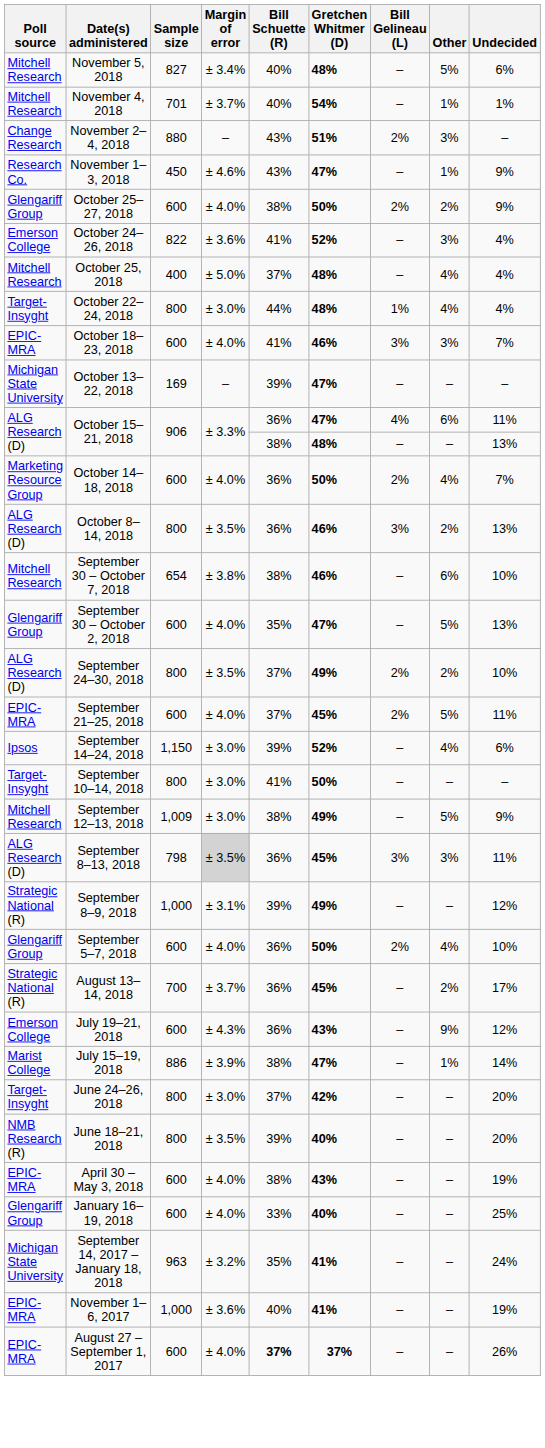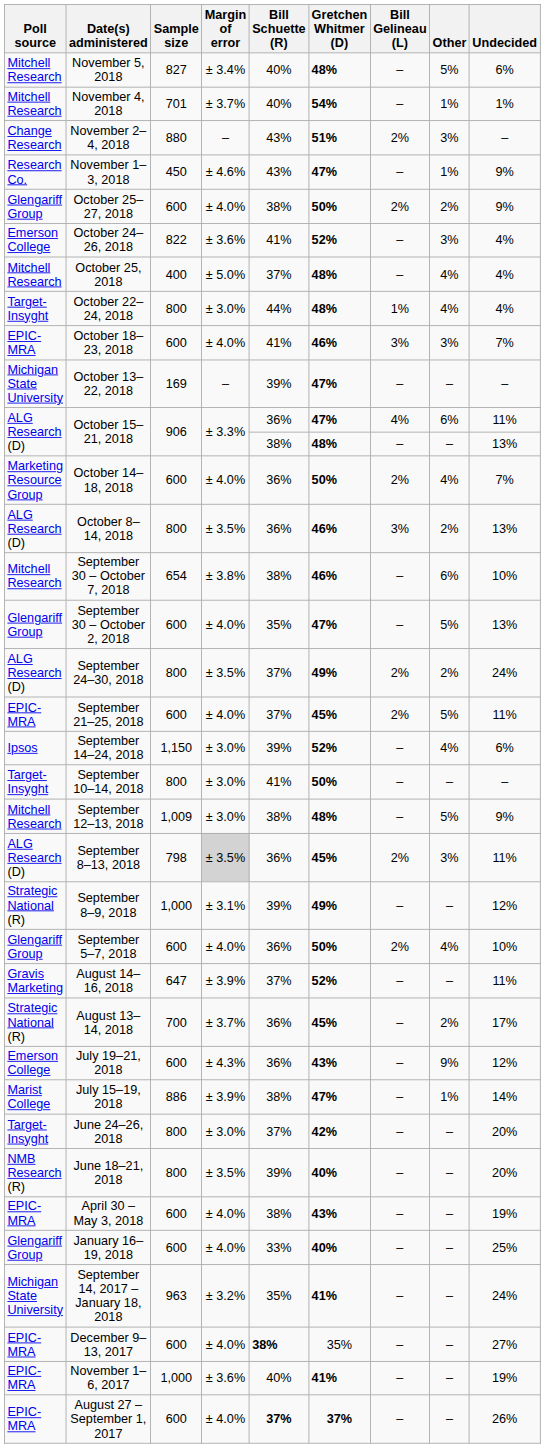 <table class="wikitable" style="font-size:90%">
 <tr valign=bottom>
 <th>Poll source</th>
 <th>Date(s)<br>administered</th>
 <th>Sample<br>size</th>
 <th>Margin<br>of error</th>
 <th style="width:75px;">Bill<br>Schuette (R)</th>
 <th style="width:75px;">Gretchen<br>Whitmer (D)</th>
 <th style="width:75px;">Bill<br>Gelineau (L)</th>
 <th>Other</th>
 <th>Undecided</th>
 </tr>
 <tr>
 <td><a href='#'>Mitchell Research</a></td>
 <td align=center>November 5, 2018</td>
 <td align=center>827</td>
 <td align=center>± 3.4%</td>
 <td align=center>40%</td>
 <td><strong>48%</strong></td>
 <td align=center>–</td>
 <td align=center>5%</td>
 <td align=center>6%</td>
 </tr>
 <tr>
 <td><a href='#'>Mitchell Research</a></td>
 <td align=center>November 4, 2018</td>
 <td align=center>701</td>
 <td align=center>± 3.7%</td>
 <td align=center>40%</td>
 <td><strong>54%</strong></td>
 <td align=center>–</td>
 <td align=center>1%</td>
 <td align=center>1%</td>
 </tr>
 <tr>
 <td><a href='#'>Change Research</a></td>
 <td align=center>November 2–4, 2018</td>
 <td align=center>880</td>
 <td align=center>–</td>
 <td align=center>43%</td>
 <td><strong>51%</strong></td>
 <td align=center>2%</td>
 <td align=center>3%</td>
 <td align=center>–</td>
 </tr>
 <tr>
 <td><a href='#'>Research Co.</a></td>
 <td align=center>November 1–3, 2018</td>
 <td align=center>450</td>
 <td align=center>± 4.6%</td>
 <td align=center>43%</td>
 <td><strong>47%</strong></td>
 <td align=center>–</td>
 <td align=center>1%</td>
 <td align=center>9%</td>
 </tr>
 <tr>
 <td><a href='#'>Glengariff Group</a></td>
 <td align=center>October 25–27, 2018</td>
 <td align=center>600</td>
 <td align=center>± 4.0%</td>
 <td align=center>38%</td>
 <td><strong>50%</strong></td>
 <td align=center>2%</td>
 <td align=center>2%</td>
 <td align=center>9%</td>
 </tr>
 <tr>
 <td><a href='#'>Emerson College</a></td>
 <td align=center>October 24–26, 2018</td>
 <td align=center>822</td>
 <td align=center>± 3.6%</td>
 <td align=center>41%</td>
 <td><strong>52%</strong></td>
 <td align=center>–</td>
 <td align=center>3%</td>
 <td align=center>4%</td>
 </tr>
 <tr>
 <td><a href='#'>Mitchell Research</a></td>
 <td align=center>October 25, 2018</td>
 <td align=center>400</td>
 <td align=center>± 5.0%</td>
 <td align=center>37%</td>
 <td><strong>48%</strong></td>
 <td align=center>–</td>
 <td align=center>4%</td>
 <td align=center>4%</td>
 </tr>
 <tr>
 <td><a href='#'>Target-Insyght</a></td>
 <td align=center>October 22–24, 2018</td>
 <td align=center>800</td>
 <td align=center>± 3.0%</td>
 <td align=center>44%</td>
 <td><strong>48%</strong></td>
 <td align=center>1%</td>
 <td align=center>4%</td>
 <td align=center>4%</td>
 </tr>
 <tr>
 <td><a href='#'>EPIC-MRA</a></td>
 <td align=center>October 18–23, 2018</td>
 <td align=center>600</td>
 <td align=center>± 4.0%</td>
 <td align=center>41%</td>
 <td><strong>46%</strong></td>
 <td align=center>3%</td>
 <td align=center>3%</td>
 <td align=center>7%</td>
 </tr>
 <tr>
 <td><a href='#'>Michigan State University</a></td>
 <td align=center>October 13–22, 2018</td>
 <td align=center>169</td>
 <td align=center>–</td>
 <td align=center>39%</td>
 <td><strong>47%</strong></td>
 <td align=center>–</td>
 <td align=center>–</td>
 <td align=center>–</td>
 </tr>
 <tr>
 <td rowspan=2><a href='#'>ALG Research</a> (D)</td>
 <td rowspan=2 align=center>October 15–21, 2018</td>
 <td rowspan=2 align=center>906</td>
 <td rowspan=2 align=center>± 3.3%</td>
 <td align=center>36%</td>
 <td><strong>47%</strong></td>
 <td align=center>4%</td>
 <td align=center>6%</td>
 <td align=center>11%</td>
 </tr>
 <tr>
 <td align=center>38%</td>
 <td><strong>48%</strong></td>
 <td align=center>–</td>
 <td align=center>–</td>
 <td align=center>13%</td>
 </tr>
 <tr>
 <td><a href='#'>Marketing Resource Group</a></td>
 <td align=center>October 14–18, 2018</td>
 <td align=center>600</td>
 <td align=center>± 4.0%</td>
 <td align=center>36%</td>
 <td><strong>50%</strong></td>
 <td align=center>2%</td>
 <td align=center>4%</td>
 <td align=center>7%</td>
 </tr>
 <tr>
 <td><a href='#'>ALG Research</a> (D)</td>
 <td align=center>October 8–14, 2018</td>
 <td align=center>800</td>
 <td align=center>± 3.5%</td>
 <td align=center>36%</td>
 <td><strong>46%</strong></td>
 <td align=center>3%</td>
 <td align=center>2%</td>
 <td align=center>13%</td>
 </tr>
 <tr>
 <td><a href='#'>Mitchell Research</a></td>
 <td align=center>September 30 – October 7, 2018</td>
 <td align=center>654</td>
 <td align=center>± 3.8%</td>
 <td align=center>38%</td>
 <td><strong>46%</strong></td>
 <td align=center>–</td>
 <td align=center>6%</td>
 <td align=center>10%</td>
 </tr>
 <tr>
 <td><a href='#'>Glengariff Group</a></td>
 <td align=center>September 30 – October 2, 2018</td>
 <td align=center>600</td>
 <td align=center>± 4.0%</td>
 <td align=center>35%</td>
 <td><strong>47%</strong></td>
 <td align=center>–</td>
 <td align=center>5%</td>
 <td align=center>13%</td>
 </tr>
 <tr>
 <td><a href='#'>ALG Research</a> (D)</td>
 <td align=center>September 24–30, 2018</td>
 <td align=center>800</td>
 <td align=center>± 3.5%</td>
 <td align=center>37%</td>
 <td><strong>49%</strong></td>
 <td align=center>2%</td>
 <td align=center>2%</td>
-<td align=center>10%</td>
+<td align=center>24%</td>
 </tr>
 <tr>
 <td><a href='#'>EPIC-MRA</a></td>
 <td align=center>September 21–25, 2018</td>
 <td align=center>600</td>
 <td align=center>± 4.0%</td>
 <td align=center>37%</td>
 <td><strong>45%</strong></td>
 <td align=center>2%</td>
 <td align=center>5%</td>
 <td align=center>11%</td>
 </tr>
 <tr>
 <td><a href='#'>Ipsos</a></td>
 <td align=center>September 14–24, 2018</td>
 <td align=center>1,150</td>
 <td align=center>± 3.0%</td>
 <td align=center>39%</td>
 <td><strong>52%</strong></td>
 <td align=center>–</td>
 <td align=center>4%</td>
 <td align=center>6%</td>
 </tr>
 <tr>
 <td><a href='#'>Target-Insyght</a></td>
 <td align=center>September 10–14, 2018</td>
 <td align=center>800</td>
 <td align=center>± 3.0%</td>
 <td align=center>41%</td>
 <td><strong>50%</strong></td>
 <td align=center>–</td>
 <td align=center>–</td>
 <td align=center>–</td>
 </tr>
 <tr>
 <td><a href='#'>Mitchell Research</a></td>
 <td align=center>September 12–13, 2018</td>
 <td align=center>1,009</td>
 <td align=center>± 3.0%</td>
 <td align=center>38%</td>
-<td><strong>49%</strong></td>
+<td><strong>48%</strong></td>
 <td align=center>–</td>
 <td align=center>5%</td>
 <td align=center>9%</td>
 </tr>
 <tr>
 <td><a href='#'>ALG Research</a> (D)</td>
 <td align=center>September 8–13, 2018</td>
 <td align=center>798</td>
 <td align=center style="background: lightgrey;">± 3.5%</td>
 <td align=center>36%</td>
 <td><strong>45%</strong></td>
-<td align=center>3%</td>
+<td align=center>2%</td>
 <td align=center>3%</td>
 <td align=center>11%</td>
 </tr>
 <tr>
 <td><a href='#'>Strategic National</a> (R)</td>
 <td align=center>September 8–9, 2018</td>
 <td align=center>1,000</td>
 <td align=center>± 3.1%</td>
 <td align=center>39%</td>
 <td><strong>49%</strong></td>
 <td align=center>–</td>
 <td align=center>–</td>
 <td align=center>12%</td>
 </tr>
 <tr>
 <td><a href='#'>Glengariff Group</a></td>
 <td align=center>September 5–7, 2018</td>
 <td align=center>600</td>
 <td align=center>± 4.0%</td>
 <td align=center>36%</td>
 <td><strong>50%</strong></td>
 <td align=center>2%</td>
 <td align=center>4%</td>
 <td align=center>10%</td>
+</tr>
+<tr>
+<td><a href='#'>Gravis Marketing</a></td>
+<td align=center>August 14–16, 2018</td>
+<td align=center>647</td>
+<td align=center>± 3.9%</td>
+<td align=center>37%</td>
+<td><strong>52%</strong></td>
+<td align=center>–</td>
+<td align=center>–</td>
+<td align=center>11%</td>
 </tr>
 <tr>
 <td><a href='#'>Strategic National</a> (R)</td>
 <td align=center>August 13–14, 2018</td>
 <td align=center>700</td>
 <td align=center>± 3.7%</td>
 <td align=center>36%</td>
 <td><strong>45%</strong></td>
 <td align=center>–</td>
 <td align=center>2%</td>
 <td align=center>17%</td>
 </tr>
 <tr>
 <td><a href='#'>Emerson College</a></td>
 <td align=center>July 19–21, 2018</td>
 <td align=center>600</td>
 <td align=center>± 4.3%</td>
 <td align=center>36%</td>
 <td><strong>43%</strong></td>
 <td align=center>–</td>
 <td align=center>9%</td>
 <td align=center>12%</td>
 </tr>
 <tr>
 <td><a href='#'>Marist College</a></td>
 <td align=center>July 15–19, 2018</td>
 <td align=center>886</td>
 <td align=center>± 3.9%</td>
 <td align=center>38%</td>
 <td><strong>47%</strong></td>
 <td align=center>–</td>
 <td align=center>1%</td>
 <td align=center>14%</td>
 </tr>
 <tr>
 <td><a href='#'>Target-Insyght</a></td>
 <td align=center>June 24–26, 2018</td>
 <td align=center>800</td>
 <td align=center>± 3.0%</td>
 <td align=center>37%</td>
 <td><strong>42%</strong></td>
 <td align=center>–</td>
 <td align=center>–</td>
 <td align=center>20%</td>
 </tr>
 <tr>
 <td><a href='#'>NMB Research</a> (R)</td>
 <td align=center>June 18–21, 2018</td>
 <td align=center>800</td>
 <td align=center>± 3.5%</td>
 <td align=center>39%</td>
 <td><strong>40%</strong></td>
 <td align=center>–</td>
 <td align=center>–</td>
 <td align=center>20%</td>
 </tr>
 <tr>
 <td><a href='#'>EPIC-MRA</a></td>
 <td align=center>April 30 – May 3, 2018</td>
 <td align=center>600</td>
 <td align=center>± 4.0%</td>
 <td align=center>38%</td>
 <td><strong>43%</strong></td>
 <td align=center>–</td>
 <td align=center>–</td>
 <td align=center>19%</td>
 </tr>
 <tr>
 <td><a href='#'>Glengariff Group</a></td>
 <td align=center>January 16–19, 2018</td>
 <td align=center>600</td>
 <td align=center>± 4.0%</td>
 <td align=center>33%</td>
 <td><strong>40%</strong></td>
 <td align=center>–</td>
 <td align=center>–</td>
 <td align=center>25%</td>
 </tr>
 <tr>
 <td><a href='#'>Michigan State University</a></td>
 <td align=center>September 14, 2017 – January 18, 2018</td>
 <td align=center>963</td>
 <td align=center>± 3.2%</td>
 <td align=center>35%</td>
 <td><strong>41%</strong></td>
 <td align=center>–</td>
 <td align=center>–</td>
 <td align=center>24%</td>
 </tr>
 <tr>
 <td><a href='#'>EPIC-MRA</a></td>
+<td align=center>December 9–13, 2017</td>
+<td align=center>600</td>
+<td align=center>± 4.0%</td>
+<td><strong>38%</strong></td>
+<td align=center>35%</td>
+<td align=center>–</td>
+<td align=center>–</td>
+<td align=center>27%</td>
+</tr>
+<tr>
+<td><a href='#'>EPIC-MRA</a></td>
 <td align=center>November 1–6, 2017</td>
 <td align=center>1,000</td>
 <td align=center>± 3.6%</td>
 <td align=center>40%</td>
 <td><strong>41%</strong></td>
 <td align=center>–</td>
 <td align=center>–</td>
 <td align=center>19%</td>
 </tr>
 <tr>
 <td><a href='#'>EPIC-MRA</a></td>
 <td align=center>August 27 – September 1, 2017</td>
 <td align=center>600</td>
 <td align=center>± 4.0%</td>
 <td align=center><strong>37%</strong></td>
 <td align=center><strong>37%</strong></td>
 <td align=center>–</td>
 <td align=center>–</td>
 <td align=center>26%</td>
 </tr>
 </table>
